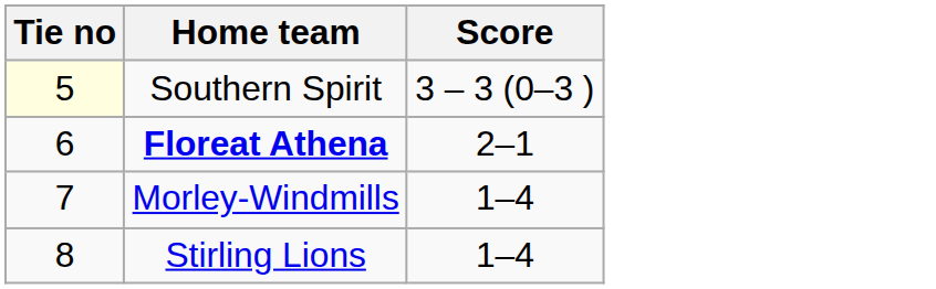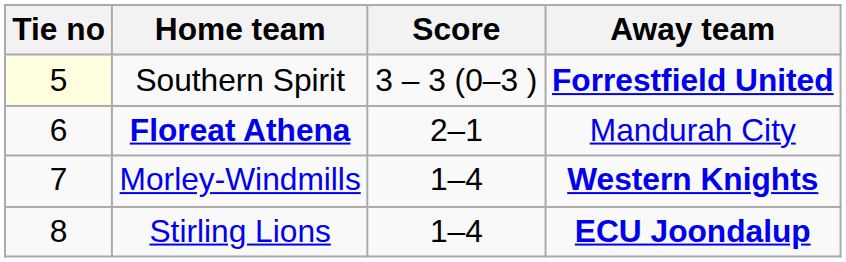 <table class="wikitable" style="text-align:center">
 <tr>
 <th>Tie no</th>
 <th>Home team</th>
 <th>Score</th>
+<th>Away team</th>
 </tr>
 <tr>
 <td style="background: lightyellow;">5</td>
 <td>Southern Spirit</td>
 <td>3 – 3 (0–3 )</td>
+<td><strong><a href='#'>Forrestfield United</a></strong></td>
 </tr>
 <tr>
 <td>6</td>
 <td><strong><a href='#'>Floreat Athena</a></strong></td>
 <td>2–1</td>
+<td><a href='#'>Mandurah City</a></td>
 </tr>
 <tr>
 <td>7</td>
 <td><a href='#'>Morley-Windmills</a></td>
 <td>1–4</td>
+<td><strong><a href='#'>Western Knights</a></strong></td>
 </tr>
 <tr>
 <td>8</td>
 <td><a href='#'>Stirling Lions</a></td>
 <td>1–4</td>
+<td><strong><a href='#'>ECU Joondalup</a></strong></td>
 </tr>
 </table>
